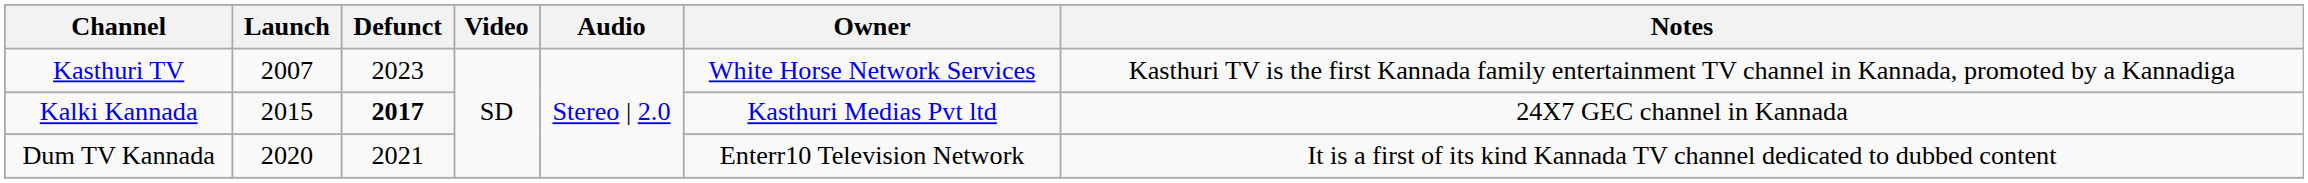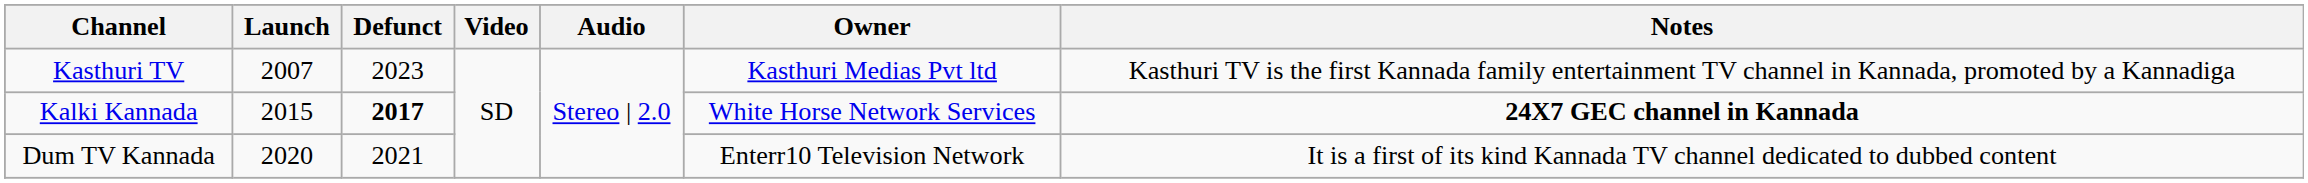 <table class="wikitable sortable" style="border-collapse:collapse; font-size: 90%; text-align:center" width="100%">
 <tr>
 <th>Channel</th>
 <th>Launch</th>
 <th>Defunct</th>
 <th>Video</th>
 <th>Audio</th>
 <th>Owner</th>
 <th>Notes</th>
 </tr>
 <tr>
 <td><a href='#'>Kasthuri TV</a></td>
 <td>2007</td>
 <td>2023</td>
 <td rowspan="3">SD</td>
 <td rowspan="3"><a href='#'>Stereo</a> | <a href='#'>2.0</a></td>
-<td><a href='#'>White Horse Network Services</a></td>
+<td><a href='#'>Kasthuri Medias Pvt ltd</a></td>
 <td>Kasthuri TV is the first Kannada family entertainment TV channel in Kannada, promoted by a Kannadiga</td>
 </tr>
 <tr>
 <td><a href='#'>Kalki Kannada</a></td>
 <td>2015</td>
 <td><strong>2017</strong></td>
-<td><a href='#'>Kasthuri Medias Pvt ltd</a></td>
-<td>24X7 GEC channel in Kannada</td>
+<td><a href='#'>White Horse Network Services</a></td>
+<td><strong>24X7 GEC channel in Kannada</strong></td>
 </tr>
 <tr>
 <td>Dum TV Kannada</td>
 <td>2020</td>
 <td>2021</td>
 <td>Enterr10 Television Network</td>
 <td>It is a first of its kind Kannada TV channel dedicated to dubbed content</td>
 </tr>
 </table>
